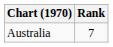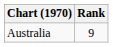 <table class="wikitable">
 <tr>
 <th>Chart (1970)</th>
 <th style="text-align:center;">Rank</th>
 </tr>
 <tr>
 <td>Australia</td>
-<td style="text-align:center;">7</td>
+<td style="text-align:center;">9</td>
 </tr>
 </table>
